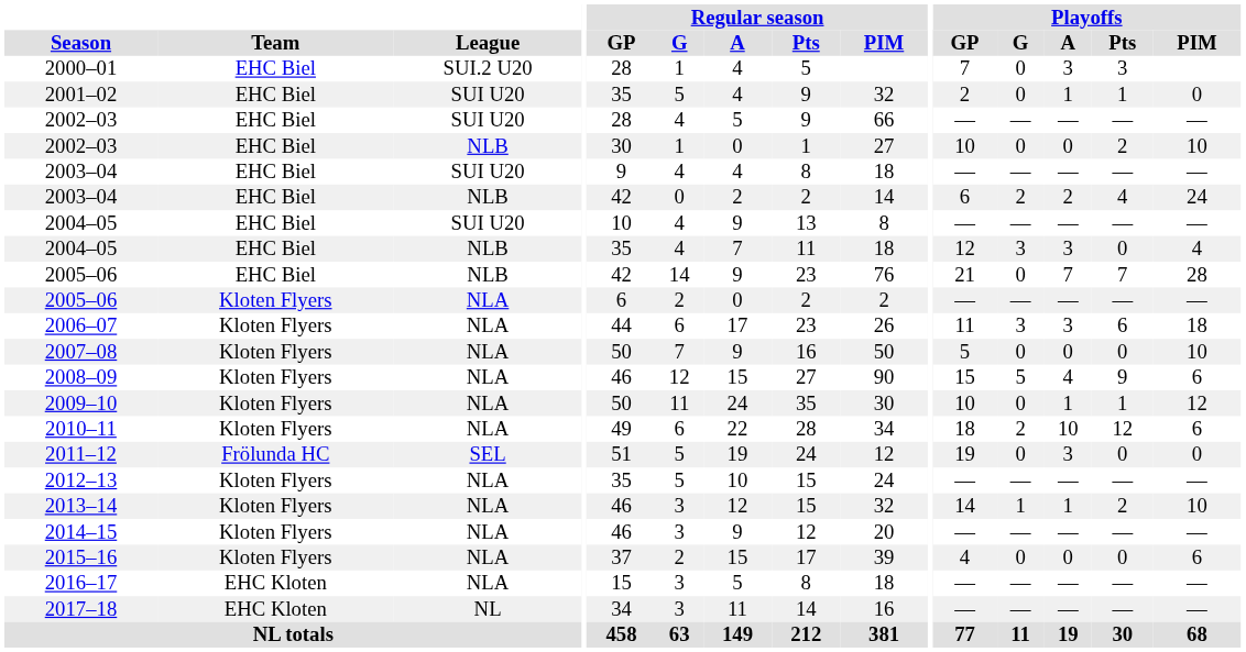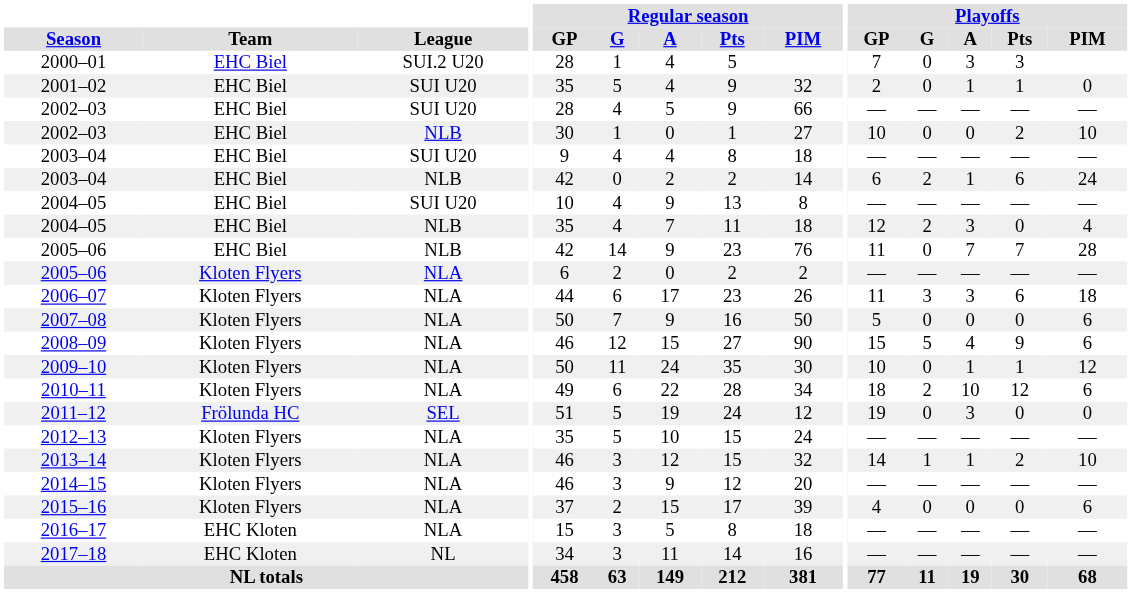 <table border="0" cellpadding="1" cellspacing="0" style="text-align:center; width:60em">
 <tr style="background:#e0e0e0;">
 <th colspan="3" style="background:#fff;"></th>
 <th rowspan="99" style="background:#fff;"></th>
 <th colspan="5"><a href='#'>Regular season</a></th>
 <th rowspan="99" style="background:#fff;"></th>
 <th colspan="5"><a href='#'>Playoffs</a></th>
 </tr>
 <tr style="background:#e0e0e0;">
 <th><a href='#'>Season</a></th>
 <th>Team</th>
 <th>League</th>
 <th>GP</th>
 <th><a href='#'>G</a></th>
 <th><a href='#'>A</a></th>
 <th><a href='#'>Pts</a></th>
 <th><a href='#'>PIM</a></th>
 <th>GP</th>
 <th>G</th>
 <th>A</th>
 <th>Pts</th>
 <th>PIM</th>
 </tr>
 <tr>
 <td>2000–01</td>
 <td><a href='#'>EHC Biel</a></td>
 <td>SUI.2 U20</td>
 <td>28</td>
 <td>1</td>
 <td>4</td>
 <td>5</td>
 <td></td>
 <td>7</td>
 <td>0</td>
 <td>3</td>
 <td>3</td>
 <td></td>
 </tr>
 <tr style="background:#f0f0f0;">
 <td>2001–02</td>
 <td>EHC Biel</td>
 <td>SUI U20</td>
 <td>35</td>
 <td>5</td>
 <td>4</td>
 <td>9</td>
 <td>32</td>
 <td>2</td>
 <td>0</td>
 <td>1</td>
 <td>1</td>
 <td>0</td>
 </tr>
 <tr>
 <td>2002–03</td>
 <td>EHC Biel</td>
 <td>SUI U20</td>
 <td>28</td>
 <td>4</td>
 <td>5</td>
 <td>9</td>
 <td>66</td>
 <td>—</td>
 <td>—</td>
 <td>—</td>
 <td>—</td>
 <td>—</td>
 </tr>
 <tr style="background:#f0f0f0;">
 <td>2002–03</td>
 <td>EHC Biel</td>
 <td><a href='#'>NLB</a></td>
 <td>30</td>
 <td>1</td>
 <td>0</td>
 <td>1</td>
 <td>27</td>
 <td>10</td>
 <td>0</td>
 <td>0</td>
 <td>2</td>
 <td>10</td>
 </tr>
 <tr>
 <td>2003–04</td>
 <td>EHC Biel</td>
 <td>SUI U20</td>
 <td>9</td>
 <td>4</td>
 <td>4</td>
 <td>8</td>
 <td>18</td>
 <td>—</td>
 <td>—</td>
 <td>—</td>
 <td>—</td>
 <td>—</td>
 </tr>
 <tr style="background:#f0f0f0;">
 <td>2003–04</td>
 <td>EHC Biel</td>
 <td>NLB</td>
 <td>42</td>
 <td>0</td>
 <td>2</td>
 <td>2</td>
 <td>14</td>
 <td>6</td>
 <td>2</td>
-<td>2</td>
-<td>4</td>
+<td>1</td>
+<td>6</td>
 <td>24</td>
 </tr>
 <tr>
 <td>2004–05</td>
 <td>EHC Biel</td>
 <td>SUI U20</td>
 <td>10</td>
 <td>4</td>
 <td>9</td>
 <td>13</td>
 <td>8</td>
 <td>—</td>
 <td>—</td>
 <td>—</td>
 <td>—</td>
 <td>—</td>
 </tr>
 <tr style="background:#f0f0f0;">
 <td>2004–05</td>
 <td>EHC Biel</td>
 <td>NLB</td>
 <td>35</td>
 <td>4</td>
 <td>7</td>
 <td>11</td>
 <td>18</td>
 <td>12</td>
-<td>3</td>
+<td>2</td>
 <td>3</td>
 <td>0</td>
 <td>4</td>
 </tr>
 <tr>
 <td>2005–06</td>
 <td>EHC Biel</td>
 <td>NLB</td>
 <td>42</td>
 <td>14</td>
 <td>9</td>
 <td>23</td>
 <td>76</td>
-<td>21</td>
+<td>11</td>
 <td>0</td>
 <td>7</td>
 <td>7</td>
 <td>28</td>
 </tr>
 <tr style="background:#f0f0f0;">
 <td><a href='#'>2005–06</a></td>
 <td><a href='#'>Kloten Flyers</a></td>
 <td><a href='#'>NLA</a></td>
 <td>6</td>
 <td>2</td>
 <td>0</td>
 <td>2</td>
 <td>2</td>
 <td>—</td>
 <td>—</td>
 <td>—</td>
 <td>—</td>
 <td>—</td>
 </tr>
 <tr>
 <td><a href='#'>2006–07</a></td>
 <td>Kloten Flyers</td>
 <td>NLA</td>
 <td>44</td>
 <td>6</td>
 <td>17</td>
 <td>23</td>
 <td>26</td>
 <td>11</td>
 <td>3</td>
 <td>3</td>
 <td>6</td>
 <td>18</td>
 </tr>
 <tr style="background:#f0f0f0;">
 <td><a href='#'>2007–08</a></td>
 <td>Kloten Flyers</td>
 <td>NLA</td>
 <td>50</td>
 <td>7</td>
 <td>9</td>
 <td>16</td>
 <td>50</td>
 <td>5</td>
 <td>0</td>
 <td>0</td>
 <td>0</td>
-<td>10</td>
+<td>6</td>
 </tr>
 <tr>
 <td><a href='#'>2008–09</a></td>
 <td>Kloten Flyers</td>
 <td>NLA</td>
 <td>46</td>
 <td>12</td>
 <td>15</td>
 <td>27</td>
 <td>90</td>
 <td>15</td>
 <td>5</td>
 <td>4</td>
 <td>9</td>
 <td>6</td>
 </tr>
 <tr style="background:#f0f0f0;">
 <td><a href='#'>2009–10</a></td>
 <td>Kloten Flyers</td>
 <td>NLA</td>
 <td>50</td>
 <td>11</td>
 <td>24</td>
 <td>35</td>
 <td>30</td>
 <td>10</td>
 <td>0</td>
 <td>1</td>
 <td>1</td>
 <td>12</td>
 </tr>
 <tr>
 <td><a href='#'>2010–11</a></td>
 <td>Kloten Flyers</td>
 <td>NLA</td>
 <td>49</td>
 <td>6</td>
 <td>22</td>
 <td>28</td>
 <td>34</td>
 <td>18</td>
 <td>2</td>
 <td>10</td>
 <td>12</td>
 <td>6</td>
 </tr>
 <tr style="background:#f0f0f0;">
 <td><a href='#'>2011–12</a></td>
 <td><a href='#'>Frölunda HC</a></td>
 <td><a href='#'>SEL</a></td>
 <td>51</td>
 <td>5</td>
 <td>19</td>
 <td>24</td>
 <td>12</td>
 <td>19</td>
 <td>0</td>
 <td>3</td>
 <td>0</td>
 <td>0</td>
 </tr>
 <tr>
 <td><a href='#'>2012–13</a></td>
 <td>Kloten Flyers</td>
 <td>NLA</td>
 <td>35</td>
 <td>5</td>
 <td>10</td>
 <td>15</td>
 <td>24</td>
 <td>—</td>
 <td>—</td>
 <td>—</td>
 <td>—</td>
 <td>—</td>
 </tr>
 <tr style="background:#f0f0f0;">
 <td><a href='#'>2013–14</a></td>
 <td>Kloten Flyers</td>
 <td>NLA</td>
 <td>46</td>
 <td>3</td>
 <td>12</td>
 <td>15</td>
 <td>32</td>
 <td>14</td>
 <td>1</td>
 <td>1</td>
 <td>2</td>
 <td>10</td>
 </tr>
 <tr>
 <td><a href='#'>2014–15</a></td>
 <td>Kloten Flyers</td>
 <td>NLA</td>
 <td>46</td>
 <td>3</td>
 <td>9</td>
 <td>12</td>
 <td>20</td>
 <td>—</td>
 <td>—</td>
 <td>—</td>
 <td>—</td>
 <td>—</td>
 </tr>
 <tr style="background:#f0f0f0;">
 <td><a href='#'>2015–16</a></td>
 <td>Kloten Flyers</td>
 <td>NLA</td>
 <td>37</td>
 <td>2</td>
 <td>15</td>
 <td>17</td>
 <td>39</td>
 <td>4</td>
 <td>0</td>
 <td>0</td>
 <td>0</td>
 <td>6</td>
 </tr>
 <tr>
 <td><a href='#'>2016–17</a></td>
 <td>EHC Kloten</td>
 <td>NLA</td>
 <td>15</td>
 <td>3</td>
 <td>5</td>
 <td>8</td>
 <td>18</td>
 <td>—</td>
 <td>—</td>
 <td>—</td>
 <td>—</td>
 <td>—</td>
 </tr>
 <tr style="background:#f0f0f0;">
 <td><a href='#'>2017–18</a></td>
 <td>EHC Kloten</td>
 <td>NL</td>
 <td>34</td>
 <td>3</td>
 <td>11</td>
 <td>14</td>
 <td>16</td>
 <td>—</td>
 <td>—</td>
 <td>—</td>
 <td>—</td>
 <td>—</td>
 </tr>
 <tr style="background:#e0e0e0;">
 <th colspan="3">NL totals</th>
 <th>458</th>
 <th>63</th>
 <th>149</th>
 <th>212</th>
 <th>381</th>
 <th>77</th>
 <th>11</th>
 <th>19</th>
 <th>30</th>
 <th>68</th>
 </tr>
 </table>
